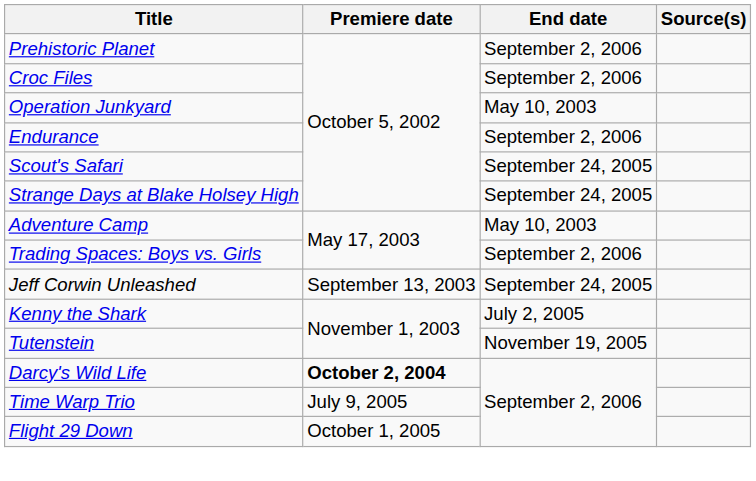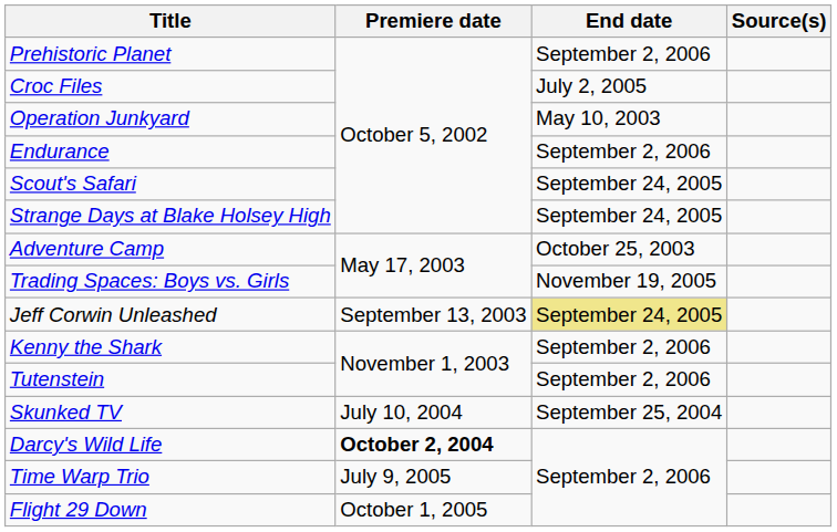 <table class="wikitable sortable">
 <tr>
 <th>Title</th>
 <th>Premiere date</th>
 <th>End date</th>
 <th>Source(s)</th>
 </tr>
 <tr>
 <td><em><a href='#'>Prehistoric Planet</a></em></td>
 <td rowspan=6>October 5, 2002</td>
 <td>September 2, 2006</td>
 <td></td>
 </tr>
 <tr>
 <td><em><a href='#'>Croc Files</a></em></td>
-<td>September 2, 2006</td>
+<td>July 2, 2005</td>
 <td></td>
 </tr>
 <tr>
 <td><em><a href='#'>Operation Junkyard</a></em></td>
 <td>May 10, 2003</td>
 <td></td>
 </tr>
 <tr>
 <td><em><a href='#'>Endurance</a></em></td>
 <td>September 2, 2006</td>
 <td></td>
 </tr>
 <tr>
 <td><em><a href='#'>Scout's Safari</a></em></td>
 <td>September 24, 2005</td>
 <td></td>
 </tr>
 <tr>
 <td><em><a href='#'>Strange Days at Blake Holsey High</a></em></td>
 <td>September 24, 2005</td>
 <td></td>
 </tr>
 <tr>
 <td><em><a href='#'>Adventure Camp</a></em></td>
 <td rowspan=2>May 17, 2003</td>
-<td>May 10, 2003</td>
+<td>October 25, 2003</td>
 <td></td>
 </tr>
 <tr>
 <td><em><a href='#'>Trading Spaces: Boys vs. Girls</a></em></td>
-<td>September 2, 2006</td>
+<td>November 19, 2005</td>
 <td></td>
 </tr>
 <tr>
 <td><em>Jeff Corwin Unleashed</em></td>
 <td>September 13, 2003</td>
-<td>September 24, 2005</td>
+<td style="background: khaki;">September 24, 2005</td>
 <td></td>
 </tr>
 <tr>
 <td><em><a href='#'>Kenny the Shark</a></em></td>
 <td rowspan=2>November 1, 2003</td>
-<td>July 2, 2005</td>
+<td>September 2, 2006</td>
 <td></td>
 </tr>
 <tr>
 <td><em><a href='#'>Tutenstein</a></em></td>
-<td>November 19, 2005</td>
+<td>September 2, 2006</td>
+<td></td>
+</tr>
+<tr>
+<td><em><a href='#'>Skunked TV</a></em></td>
+<td>July 10, 2004</td>
+<td>September 25, 2004</td>
 <td></td>
 </tr>
 <tr>
 <td><em><a href='#'>Darcy's Wild Life</a></em></td>
 <td><strong>October 2, 2004</strong></td>
 <td rowspan=3>September 2, 2006</td>
 <td></td>
 </tr>
 <tr>
 <td><em><a href='#'>Time Warp Trio</a></em></td>
 <td>July 9, 2005</td>
 <td></td>
 </tr>
 <tr>
 <td><em><a href='#'>Flight 29 Down</a></em></td>
 <td>October 1, 2005</td>
 <td></td>
 </tr>
 </table>
